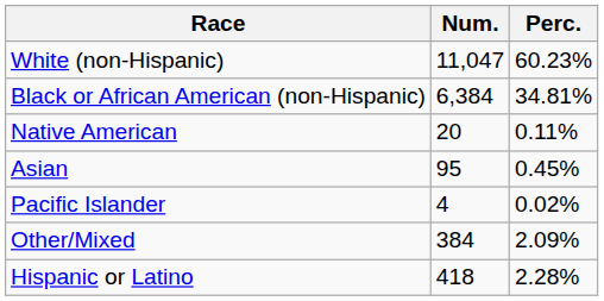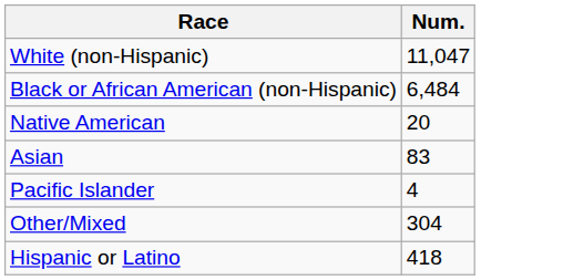 <table class="wikitable">
 <tr>
 <th>Race</th>
 <th>Num.</th>
-<th>Perc.</th>
 </tr>
 <tr>
 <td><a href='#'>White</a> (non-Hispanic)</td>
 <td>11,047</td>
-<td>60.23%</td>
 </tr>
 <tr>
 <td><a href='#'>Black or African American</a> (non-Hispanic)</td>
-<td>6,384</td>
-<td>34.81%</td>
+<td>6,484</td>
 </tr>
 <tr>
 <td><a href='#'>Native American</a></td>
 <td>20</td>
-<td>0.11%</td>
 </tr>
 <tr>
 <td><a href='#'>Asian</a></td>
-<td>95</td>
-<td>0.45%</td>
+<td>83</td>
 </tr>
 <tr>
 <td><a href='#'>Pacific Islander</a></td>
 <td>4</td>
-<td>0.02%</td>
 </tr>
 <tr>
 <td><a href='#'>Other/Mixed</a></td>
-<td>384</td>
-<td>2.09%</td>
+<td>304</td>
 </tr>
 <tr>
 <td><a href='#'>Hispanic</a> or <a href='#'>Latino</a></td>
 <td>418</td>
-<td>2.28%</td>
 </tr>
 </table>
